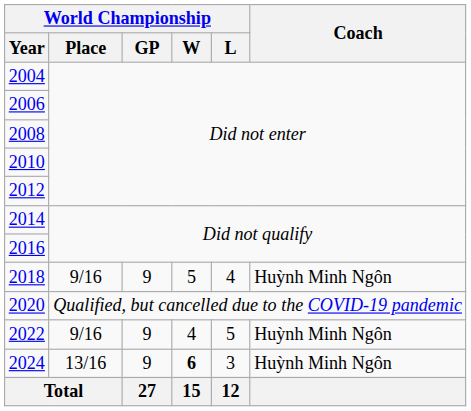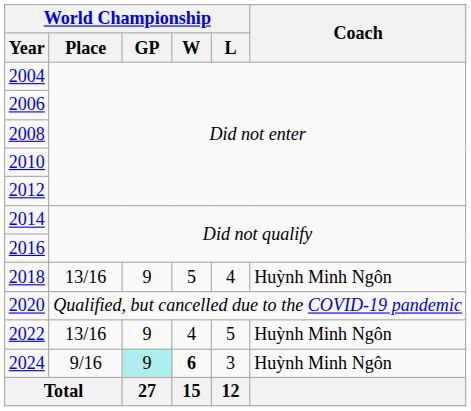 <table class="wikitable" style="text-align:center;">
 <tr>
 <th colspan=5><a href='#'>World Championship</a></th>
 <th rowspan="2">Coach</th>
 </tr>
 <tr>
 <th>Year</th>
 <th>Place</th>
 <th>GP</th>
 <th>W</th>
 <th>L</th>
 </tr>
 <tr>
 <td> <a href='#'>2004</a></td>
 <td colspan=5 rowspan=5><em>Did not enter</em></td>
 </tr>
 <tr>
 <td> <a href='#'>2006</a></td>
 </tr>
 <tr>
 <td> <a href='#'>2008</a></td>
 </tr>
 <tr>
 <td> <a href='#'>2010</a></td>
 </tr>
 <tr>
 <td> <a href='#'>2012</a></td>
 </tr>
 <tr>
 <td> <a href='#'>2014</a></td>
 <td colspan=5 rowspan=2><em>Did not qualify</em></td>
 </tr>
 <tr>
 <td> <a href='#'>2016</a></td>
 </tr>
 <tr>
 <td> <a href='#'>2018</a></td>
-<td>9/16</td>
+<td>13/16</td>
 <td>9</td>
 <td>5</td>
 <td>4</td>
 <td style="text-align:left;"> Huỳnh Minh Ngôn</td>
 </tr>
 <tr>
 <td> <a href='#'>2020</a></td>
 <td colspan=5><em>Qualified, but cancelled due to the <a href='#'>COVID-19 pandemic</a></em></td>
 </tr>
 <tr>
 <td> <a href='#'>2022</a></td>
-<td>9/16</td>
+<td>13/16</td>
 <td>9</td>
 <td>4</td>
 <td>5</td>
 <td style="text-align:left;"> Huỳnh Minh Ngôn</td>
 </tr>
 <tr>
 <td> <a href='#'>2024</a></td>
-<td>13/16</td>
-<td>9</td>
+<td>9/16</td>
+<td style="background: paleturquoise;">9</td>
 <td><strong>6</strong></td>
 <td>3</td>
 <td style="text-align:left;"> Huỳnh Minh Ngôn</td>
 </tr>
 <tr>
 <th colspan=2>Total</th>
 <th>27</th>
 <th>15</th>
 <th>12</th>
 <th></th>
 </tr>
 </table>
